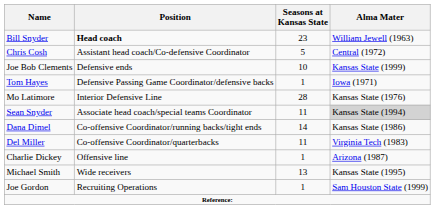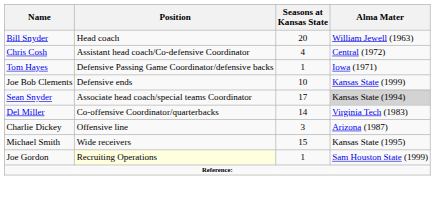 <table class="wikitable" border="1" style="font-size:90%;">
 <tr>
 <th>Name</th>
 <th>Position</th>
 <th>Seasons at<br>Kansas State</th>
 <th>Alma Mater</th>
 </tr>
 <tr>
 <td><a href='#'>Bill Snyder</a></td>
-<td><strong>Head coach</strong></td>
-<td align=center>23</td>
+<td>Head coach</td>
+<td align=center>20</td>
 <td><a href='#'>William Jewell</a> (1963)</td>
 </tr>
 <tr>
 <td><a href='#'>Chris Cosh</a></td>
 <td>Assistant head coach/Co-defensive Coordinator</td>
-<td align=center>5</td>
+<td align=center>4</td>
 <td><a href='#'>Central</a> (1972)</td>
+</tr>
+<tr>
+<td><a href='#'>Tom Hayes</a></td>
+<td>Defensive Passing Game Coordinator/defensive backs</td>
+<td align=center>1</td>
+<td><a href='#'>Iowa</a> (1971)</td>
 </tr>
 <tr>
 <td>Joe Bob Clements</td>
 <td>Defensive ends</td>
 <td align=center>10</td>
 <td><a href='#'>Kansas State</a> (1999)</td>
 </tr>
 <tr>
-<td><a href='#'>Tom Hayes</a></td>
-<td>Defensive Passing Game Coordinator/defensive backs</td>
-<td align=center>1</td>
-<td><a href='#'>Iowa</a> (1971)</td>
-</tr>
-<tr>
-<td>Mo Latimore</td>
-<td>Interior Defensive Line</td>
-<td align=center>28</td>
-<td>Kansas State (1976)</td>
-</tr>
-<tr>
 <td><a href='#'>Sean Snyder</a></td>
 <td>Associate head coach/special teams Coordinator</td>
-<td align=center>11</td>
+<td align=center>17</td>
 <td style="background: lightgrey;">Kansas State (1994)</td>
-</tr>
-<tr>
-<td><a href='#'>Dana Dimel</a></td>
-<td>Co-offensive Coordinator/running backs/tight ends</td>
-<td align=center>14</td>
-<td>Kansas State (1986)</td>
 </tr>
 <tr>
 <td><a href='#'>Del Miller</a></td>
 <td>Co-offensive Coordinator/quarterbacks</td>
-<td align=center>11</td>
+<td align=center>14</td>
 <td><a href='#'>Virginia Tech</a> (1983)</td>
 </tr>
 <tr>
 <td>Charlie Dickey</td>
 <td>Offensive line</td>
-<td align=center>1</td>
+<td align=center>3</td>
 <td><a href='#'>Arizona</a> (1987)</td>
 </tr>
 <tr>
 <td>Michael Smith</td>
 <td>Wide receivers</td>
-<td align=center>13</td>
+<td align=center>15</td>
 <td>Kansas State (1995)</td>
 </tr>
 <tr>
 <td>Joe Gordon</td>
-<td>Recruiting Operations</td>
+<td style="background: lightyellow;">Recruiting Operations</td>
 <td align=center>1</td>
 <td><a href='#'>Sam Houston State</a> (1999)</td>
 </tr>
 <tr>
 <td colspan="4" style="font-size: 8pt" align="center"><strong>Reference:</strong></td>
 </tr>
 </table>
